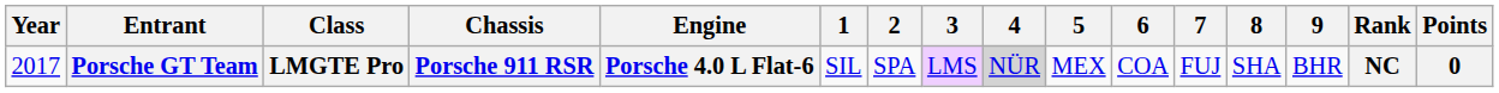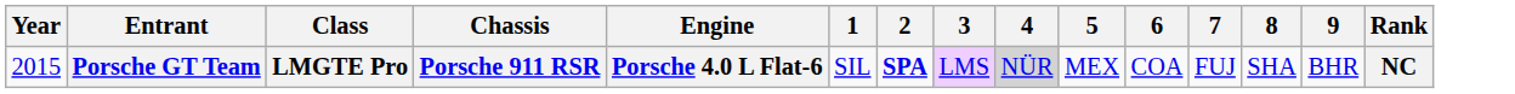 <table class="wikitable" style="text-align:center; font-size:90%">
 <tr>
 <th>Year</th>
 <th>Entrant</th>
 <th>Class</th>
 <th>Chassis</th>
 <th>Engine</th>
 <th>1</th>
 <th>2</th>
 <th>3</th>
 <th>4</th>
 <th>5</th>
 <th>6</th>
 <th>7</th>
 <th>8</th>
 <th>9</th>
 <th>Rank</th>
-<th>Points</th>
 </tr>
 <tr>
-<td><a href='#'>2017</a></td>
+<td><a href='#'>2015</a></td>
 <th><a href='#'>Porsche GT Team</a></th>
 <th>LMGTE Pro</th>
 <th><a href='#'>Porsche 911 RSR</a></th>
 <th><a href='#'>Porsche</a> 4.0 L Flat-6</th>
 <td><a href='#'>SIL</a></td>
-<td><a href='#'>SPA</a></td>
+<td><strong><a href='#'>SPA</a></strong></td>
 <td style="background:#EFCFFF;"><a href='#'>LMS</a><br></td>
 <td style="background: lightgrey;"><a href='#'>NÜR</a></td>
 <td><a href='#'>MEX</a></td>
 <td><a href='#'>COA</a></td>
 <td><a href='#'>FUJ</a></td>
 <td><a href='#'>SHA</a></td>
 <td><a href='#'>BHR</a></td>
 <th>NC</th>
-<th>0</th>
 </tr>
 </table>
